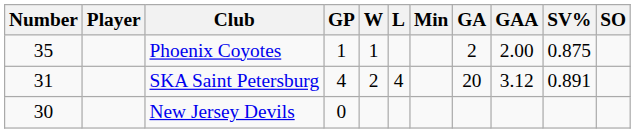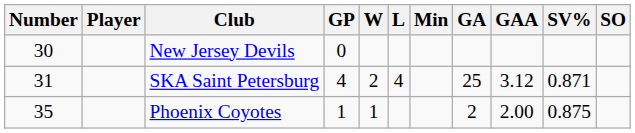 <table class="wikitable sortable" style="text-align: center;">
 <tr>
 <th>Number</th>
 <th>Player</th>
 <th>Club</th>
 <th>GP</th>
 <th>W</th>
 <th>L</th>
 <th>Min</th>
 <th>GA</th>
 <th>GAA</th>
 <th>SV%</th>
 <th>SO</th>
 </tr>
 <tr>
+<td>30</td>
+<td align=left></td>
+<td align=left><a href='#'>New Jersey Devils</a></td>
+<td>0</td>
+<td></td>
+<td></td>
+<td></td>
+<td></td>
+<td></td>
+<td></td>
+<td></td>
+</tr>
+<tr>
+<td>31</td>
+<td align=left></td>
+<td align=left><a href='#'>SKA Saint Petersburg</a></td>
+<td>4</td>
+<td>2</td>
+<td>4</td>
+<td></td>
+<td>25</td>
+<td>3.12</td>
+<td>0.871</td>
+<td></td>
+</tr>
+<tr>
 <td>35</td>
 <td align=left></td>
 <td align=left><a href='#'>Phoenix Coyotes</a></td>
 <td>1</td>
 <td>1</td>
 <td></td>
 <td></td>
 <td>2</td>
 <td>2.00</td>
 <td>0.875</td>
 <td></td>
 </tr>
-<tr>
-<td>31</td>
-<td align=left></td>
-<td align=left><a href='#'>SKA Saint Petersburg</a></td>
-<td>4</td>
-<td>2</td>
-<td>4</td>
-<td></td>
-<td>20</td>
-<td>3.12</td>
-<td>0.891</td>
-<td></td>
-</tr>
-<tr>
-<td>30</td>
-<td align=left></td>
-<td align=left><a href='#'>New Jersey Devils</a></td>
-<td>0</td>
-<td></td>
-<td></td>
-<td></td>
-<td></td>
-<td></td>
-<td></td>
-<td></td>
-</tr>
 </table>
